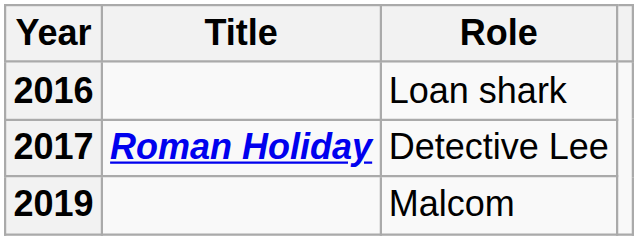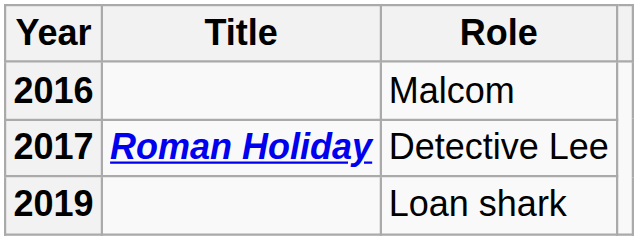 <table class="wikitable plainrowheaders sortable">
 <tr>
 <th scope="col">Year</th>
 <th scope="col">Title</th>
 <th scope="col">Role</th>
 <th scope="col" class="unsortable"></th>
 </tr>
 <tr>
 <th scope="row">2016</th>
 <td><em></em></td>
-<td>Loan shark</td>
+<td>Malcom</td>
 <td rowspan="3" style="text-align:center"></td>
 </tr>
 <tr>
 <th scope="row">2017</th>
 <td><strong><em><a href='#'>Roman Holiday</a></em></strong></td>
 <td>Detective Lee</td>
 </tr>
 <tr>
 <th scope="row">2019</th>
 <td><em></em></td>
-<td>Malcom</td>
+<td>Loan shark</td>
 </tr>
 </table>
